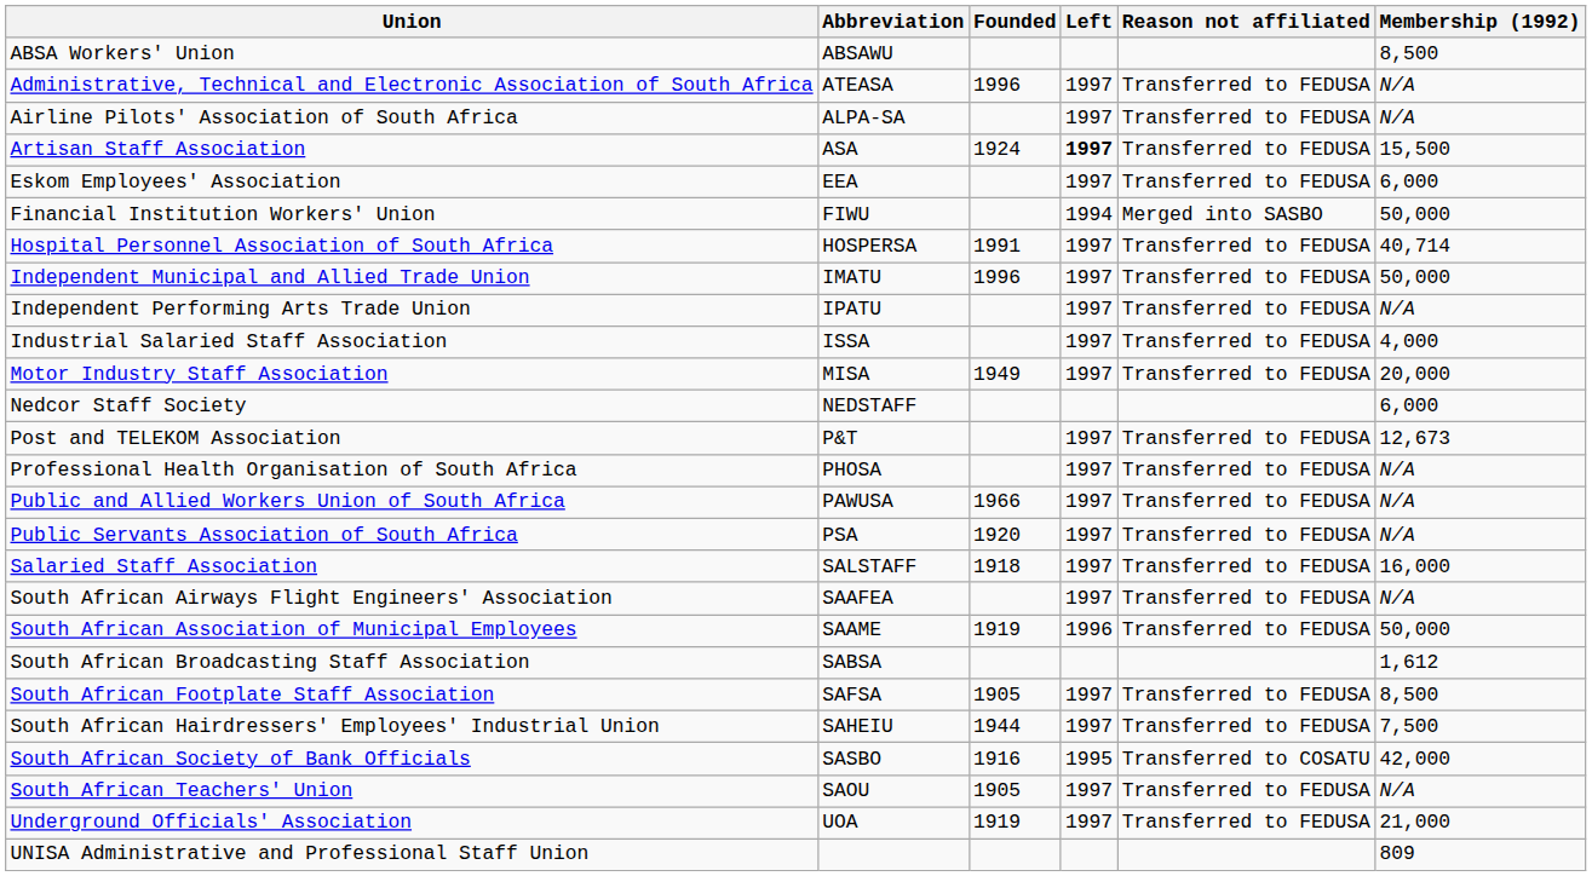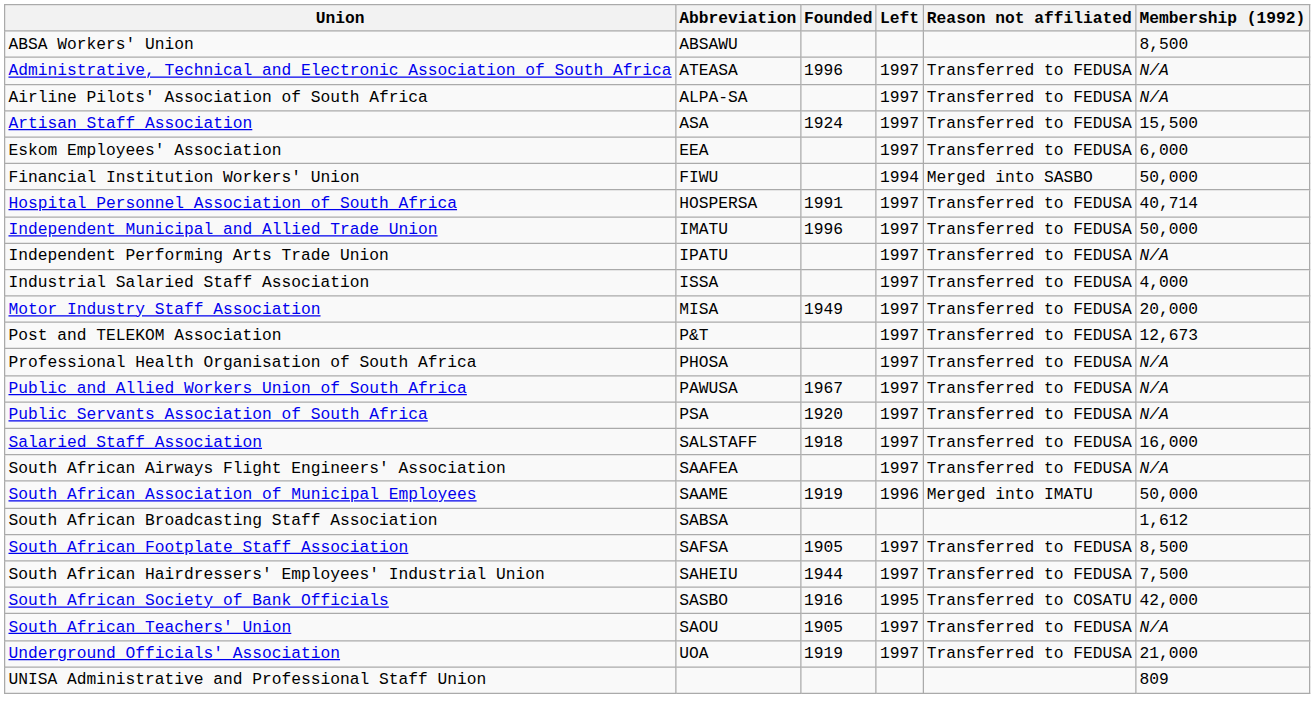 <table class="wikitable sortable">
 <tr>
 <th>Union</th>
 <th>Abbreviation</th>
 <th>Founded</th>
 <th>Left</th>
 <th>Reason not affiliated</th>
 <th>Membership (1992)</th>
 </tr>
 <tr>
 <td>ABSA Workers' Union</td>
 <td>ABSAWU</td>
 <td></td>
 <td></td>
 <td></td>
 <td>8,500</td>
 </tr>
 <tr>
 <td><a href='#'>Administrative, Technical and Electronic Association of South Africa</a></td>
 <td>ATEASA</td>
 <td>1996</td>
 <td>1997</td>
 <td>Transferred to FEDUSA</td>
 <td><em>N/A</em></td>
 </tr>
 <tr>
 <td>Airline Pilots' Association of South Africa</td>
 <td>ALPA-SA</td>
 <td></td>
 <td>1997</td>
 <td>Transferred to FEDUSA</td>
 <td><em>N/A</em></td>
 </tr>
 <tr>
 <td><a href='#'>Artisan Staff Association</a></td>
 <td>ASA</td>
 <td>1924</td>
-<td><strong>1997</strong></td>
+<td>1997</td>
 <td>Transferred to FEDUSA</td>
 <td>15,500</td>
 </tr>
 <tr>
 <td>Eskom Employees' Association</td>
 <td>EEA</td>
 <td></td>
 <td>1997</td>
 <td>Transferred to FEDUSA</td>
 <td>6,000</td>
 </tr>
 <tr>
 <td>Financial Institution Workers' Union</td>
 <td>FIWU</td>
 <td></td>
 <td>1994</td>
 <td>Merged into SASBO</td>
 <td>50,000</td>
 </tr>
 <tr>
 <td><a href='#'>Hospital Personnel Association of South Africa</a></td>
 <td>HOSPERSA</td>
 <td>1991</td>
 <td>1997</td>
 <td>Transferred to FEDUSA</td>
 <td>40,714</td>
 </tr>
 <tr>
 <td><a href='#'>Independent Municipal and Allied Trade Union</a></td>
 <td>IMATU</td>
 <td>1996</td>
 <td>1997</td>
 <td>Transferred to FEDUSA</td>
 <td>50,000</td>
 </tr>
 <tr>
 <td>Independent Performing Arts Trade Union</td>
 <td>IPATU</td>
 <td></td>
 <td>1997</td>
 <td>Transferred to FEDUSA</td>
 <td><em>N/A</em></td>
 </tr>
 <tr>
 <td>Industrial Salaried Staff Association</td>
 <td>ISSA</td>
 <td></td>
 <td>1997</td>
 <td>Transferred to FEDUSA</td>
 <td>4,000</td>
 </tr>
 <tr>
 <td><a href='#'>Motor Industry Staff Association</a></td>
 <td>MISA</td>
 <td>1949</td>
 <td>1997</td>
 <td>Transferred to FEDUSA</td>
 <td>20,000</td>
 </tr>
 <tr>
-<td>Nedcor Staff Society</td>
-<td>NEDSTAFF</td>
-<td></td>
-<td></td>
-<td></td>
-<td>6,000</td>
-</tr>
-<tr>
 <td>Post and TELEKOM Association</td>
 <td>P&T</td>
 <td></td>
 <td>1997</td>
 <td>Transferred to FEDUSA</td>
 <td>12,673</td>
 </tr>
 <tr>
 <td>Professional Health Organisation of South Africa</td>
 <td>PHOSA</td>
 <td></td>
 <td>1997</td>
 <td>Transferred to FEDUSA</td>
 <td><em>N/A</em></td>
 </tr>
 <tr>
 <td><a href='#'>Public and Allied Workers Union of South Africa</a></td>
 <td>PAWUSA</td>
-<td>1966</td>
+<td>1967</td>
 <td>1997</td>
 <td>Transferred to FEDUSA</td>
 <td><em>N/A</em></td>
 </tr>
 <tr>
 <td><a href='#'>Public Servants Association of South Africa</a></td>
 <td>PSA</td>
 <td>1920</td>
 <td>1997</td>
 <td>Transferred to FEDUSA</td>
 <td><em>N/A</em></td>
 </tr>
 <tr>
 <td><a href='#'>Salaried Staff Association</a></td>
 <td>SALSTAFF</td>
 <td>1918</td>
 <td>1997</td>
 <td>Transferred to FEDUSA</td>
 <td>16,000</td>
 </tr>
 <tr>
 <td>South African Airways Flight Engineers' Association</td>
 <td>SAAFEA</td>
 <td></td>
 <td>1997</td>
 <td>Transferred to FEDUSA</td>
 <td><em>N/A</em></td>
 </tr>
 <tr>
 <td><a href='#'>South African Association of Municipal Employees</a></td>
 <td>SAAME</td>
 <td>1919</td>
 <td>1996</td>
-<td>Transferred to FEDUSA</td>
+<td>Merged into IMATU</td>
 <td>50,000</td>
 </tr>
 <tr>
 <td>South African Broadcasting Staff Association</td>
 <td>SABSA</td>
 <td></td>
 <td></td>
 <td></td>
 <td>1,612</td>
 </tr>
 <tr>
 <td><a href='#'>South African Footplate Staff Association</a></td>
 <td>SAFSA</td>
 <td>1905</td>
 <td>1997</td>
 <td>Transferred to FEDUSA</td>
 <td>8,500</td>
 </tr>
 <tr>
 <td>South African Hairdressers' Employees' Industrial Union</td>
 <td>SAHEIU</td>
 <td>1944</td>
 <td>1997</td>
 <td>Transferred to FEDUSA</td>
 <td>7,500</td>
 </tr>
 <tr>
 <td><a href='#'>South African Society of Bank Officials</a></td>
 <td>SASBO</td>
 <td>1916</td>
 <td>1995</td>
 <td>Transferred to COSATU</td>
 <td>42,000</td>
 </tr>
 <tr>
 <td><a href='#'>South African Teachers' Union</a></td>
 <td>SAOU</td>
 <td>1905</td>
 <td>1997</td>
 <td>Transferred to FEDUSA</td>
 <td><em>N/A</em></td>
 </tr>
 <tr>
 <td><a href='#'>Underground Officials' Association</a></td>
 <td>UOA</td>
 <td>1919</td>
 <td>1997</td>
 <td>Transferred to FEDUSA</td>
 <td>21,000</td>
 </tr>
 <tr>
 <td>UNISA Administrative and Professional Staff Union</td>
 <td></td>
 <td></td>
 <td></td>
 <td></td>
 <td>809</td>
 </tr>
 </table>
